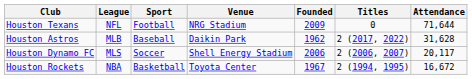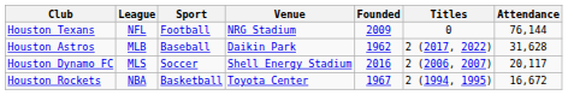 <table class="wikitable">
 <tr>
 <th scope="col">Club</th>
 <th scope="col">League</th>
 <th scope="col">Sport</th>
 <th scope="col">Venue</th>
 <th scope="col">Founded</th>
 <th scope="col">Titles</th>
 <th scope="col">Attendance</th>
 </tr>
 <tr>
 <td><a href='#'>Houston Texans</a></td>
 <td style="text-align:center;"><a href='#'>NFL</a></td>
 <td><a href='#'>Football</a></td>
 <td><a href='#'>NRG Stadium</a></td>
 <td style="text-align:center;"><a href='#'>2009</a></td>
 <td style="text-align:center;">0</td>
-<td style="text-align:center;">71,644</td>
+<td style="text-align:center;">76,144</td>
 </tr>
 <tr>
 <td><a href='#'>Houston Astros</a></td>
 <td style="text-align:center;"><a href='#'>MLB</a></td>
 <td><a href='#'>Baseball</a></td>
 <td><a href='#'>Daikin Park</a></td>
 <td style="text-align:center;"><a href='#'>1962</a></td>
 <td style="text-align:center;">2 (<a href='#'>2017</a>, <a href='#'>2022</a>)</td>
 <td style="text-align:center;">31,628</td>
 </tr>
 <tr (>
 <td><a href='#'>Houston Dynamo FC</a></td>
 <td style="text-align:center;"><a href='#'>MLS</a></td>
 <td><a href='#'>Soccer</a></td>
 <td><a href='#'>Shell Energy Stadium</a></td>
-<td style="text-align:center;"><a href='#'>2006</a></td>
+<td style="text-align:center;"><a href='#'>2016</a></td>
 <td style="text-align:center;">2 (<a href='#'>2006</a>, <a href='#'>2007</a>)</td>
 <td style="text-align:center;">20,117</td>
 </tr>
 <tr>
 <td><a href='#'>Houston Rockets</a></td>
 <td style="text-align:center;"><a href='#'>NBA</a></td>
 <td><a href='#'>Basketball</a></td>
 <td><a href='#'>Toyota Center</a></td>
 <td style="text-align:center;"><a href='#'>1967</a></td>
 <td style="text-align:center;">2 (<a href='#'>1994</a>, <a href='#'>1995</a>)</td>
 <td style="text-align:center;">16,672</td>
 </tr>
 </table>
